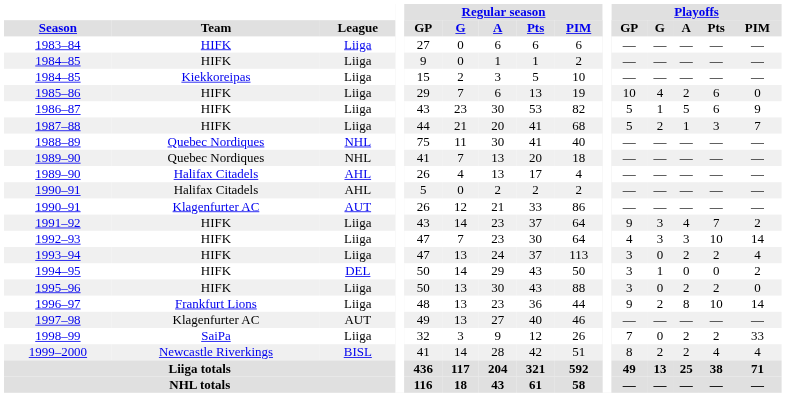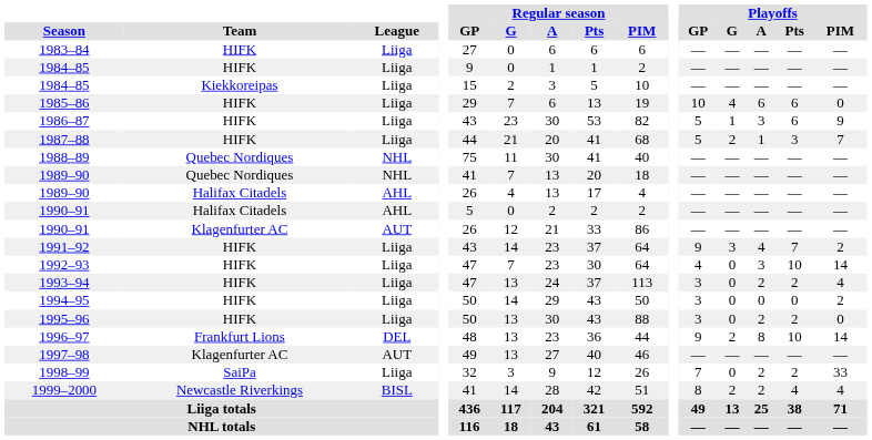 <table border="0" cellpadding="1" cellspacing="0" style="text-align:center; width:60em">
 <tr bgcolor="#e0e0e0">
 <th colspan="3" bgcolor="#ffffff"> </th>
 <th rowspan="99" bgcolor="#ffffff"> </th>
 <th colspan="5"><a href='#'>Regular season</a></th>
 <th rowspan="99" bgcolor="#ffffff"> </th>
 <th colspan="5"><a href='#'>Playoffs</a></th>
 </tr>
 <tr bgcolor="#e0e0e0">
 <th><a href='#'>Season</a></th>
 <th>Team</th>
 <th>League</th>
 <th>GP</th>
 <th><a href='#'>G</a></th>
 <th><a href='#'>A</a></th>
 <th><a href='#'>Pts</a></th>
 <th><a href='#'>PIM</a></th>
 <th>GP</th>
 <th>G</th>
 <th>A</th>
 <th>Pts</th>
 <th>PIM</th>
 </tr>
 <tr>
 <td><a href='#'>1983–84</a></td>
 <td><a href='#'>HIFK</a></td>
 <td><a href='#'>Liiga</a></td>
 <td>27</td>
 <td>0</td>
 <td>6</td>
 <td>6</td>
 <td>6</td>
 <td>—</td>
 <td>—</td>
 <td>—</td>
 <td>—</td>
 <td>—</td>
 </tr>
 <tr bgcolor="#f0f0f0">
 <td><a href='#'>1984–85</a></td>
 <td>HIFK</td>
 <td>Liiga</td>
 <td>9</td>
 <td>0</td>
 <td>1</td>
 <td>1</td>
 <td>2</td>
 <td>—</td>
 <td>—</td>
 <td>—</td>
 <td>—</td>
 <td>—</td>
 </tr>
 <tr>
 <td><a href='#'>1984–85</a></td>
 <td><a href='#'>Kiekkoreipas</a></td>
 <td>Liiga</td>
 <td>15</td>
 <td>2</td>
 <td>3</td>
 <td>5</td>
 <td>10</td>
 <td>—</td>
 <td>—</td>
 <td>—</td>
 <td>—</td>
 <td>—</td>
 </tr>
 <tr bgcolor="#f0f0f0">
 <td><a href='#'>1985–86</a></td>
 <td>HIFK</td>
 <td>Liiga</td>
 <td>29</td>
 <td>7</td>
 <td>6</td>
 <td>13</td>
 <td>19</td>
 <td>10</td>
 <td>4</td>
-<td>2</td>
+<td>6</td>
 <td>6</td>
 <td>0</td>
 </tr>
 <tr>
 <td><a href='#'>1986–87</a></td>
 <td>HIFK</td>
 <td>Liiga</td>
 <td>43</td>
 <td>23</td>
 <td>30</td>
 <td>53</td>
 <td>82</td>
 <td>5</td>
 <td>1</td>
-<td>5</td>
+<td>3</td>
 <td>6</td>
 <td>9</td>
 </tr>
 <tr bgcolor="#f0f0f0">
 <td><a href='#'>1987–88</a></td>
 <td>HIFK</td>
 <td>Liiga</td>
 <td>44</td>
 <td>21</td>
 <td>20</td>
 <td>41</td>
 <td>68</td>
 <td>5</td>
 <td>2</td>
 <td>1</td>
 <td>3</td>
 <td>7</td>
 </tr>
 <tr>
 <td><a href='#'>1988–89</a></td>
 <td><a href='#'>Quebec Nordiques</a></td>
 <td><a href='#'>NHL</a></td>
 <td>75</td>
 <td>11</td>
 <td>30</td>
 <td>41</td>
 <td>40</td>
 <td>—</td>
 <td>—</td>
 <td>—</td>
 <td>—</td>
 <td>—</td>
 </tr>
 <tr bgcolor="#f0f0f0">
 <td><a href='#'>1989–90</a></td>
 <td>Quebec Nordiques</td>
 <td>NHL</td>
 <td>41</td>
 <td>7</td>
 <td>13</td>
 <td>20</td>
 <td>18</td>
 <td>—</td>
 <td>—</td>
 <td>—</td>
 <td>—</td>
 <td>—</td>
 </tr>
 <tr>
 <td><a href='#'>1989–90</a></td>
 <td><a href='#'>Halifax Citadels</a></td>
 <td><a href='#'>AHL</a></td>
 <td>26</td>
 <td>4</td>
 <td>13</td>
 <td>17</td>
 <td>4</td>
 <td>—</td>
 <td>—</td>
 <td>—</td>
 <td>—</td>
 <td>—</td>
 </tr>
 <tr bgcolor="#f0f0f0">
 <td><a href='#'>1990–91</a></td>
 <td>Halifax Citadels</td>
 <td>AHL</td>
 <td>5</td>
 <td>0</td>
 <td>2</td>
 <td>2</td>
 <td>2</td>
 <td>—</td>
 <td>—</td>
 <td>—</td>
 <td>—</td>
 <td>—</td>
 </tr>
 <tr>
 <td><a href='#'>1990–91</a></td>
 <td><a href='#'>Klagenfurter AC</a></td>
 <td><a href='#'>AUT</a></td>
 <td>26</td>
 <td>12</td>
 <td>21</td>
 <td>33</td>
 <td>86</td>
 <td>—</td>
 <td>—</td>
 <td>—</td>
 <td>—</td>
 <td>—</td>
 </tr>
 <tr bgcolor="#f0f0f0">
 <td><a href='#'>1991–92</a></td>
 <td>HIFK</td>
 <td>Liiga</td>
 <td>43</td>
 <td>14</td>
 <td>23</td>
 <td>37</td>
 <td>64</td>
 <td>9</td>
 <td>3</td>
 <td>4</td>
 <td>7</td>
 <td>2</td>
 </tr>
 <tr>
 <td><a href='#'>1992–93</a></td>
 <td>HIFK</td>
 <td>Liiga</td>
 <td>47</td>
 <td>7</td>
 <td>23</td>
 <td>30</td>
 <td>64</td>
 <td>4</td>
-<td>3</td>
+<td>0</td>
 <td>3</td>
 <td>10</td>
 <td>14</td>
 </tr>
 <tr bgcolor="#f0f0f0">
 <td><a href='#'>1993–94</a></td>
 <td>HIFK</td>
 <td>Liiga</td>
 <td>47</td>
 <td>13</td>
 <td>24</td>
 <td>37</td>
 <td>113</td>
 <td>3</td>
 <td>0</td>
 <td>2</td>
 <td>2</td>
 <td>4</td>
 </tr>
 <tr>
 <td><a href='#'>1994–95</a></td>
 <td>HIFK</td>
-<td><a href='#'>DEL</a></td>
+<td>Liiga</td>
 <td>50</td>
 <td>14</td>
 <td>29</td>
 <td>43</td>
 <td>50</td>
 <td>3</td>
-<td>1</td>
+<td>0</td>
 <td>0</td>
 <td>0</td>
 <td>2</td>
 </tr>
 <tr bgcolor="#f0f0f0">
 <td><a href='#'>1995–96</a></td>
 <td>HIFK</td>
 <td>Liiga</td>
 <td>50</td>
 <td>13</td>
 <td>30</td>
 <td>43</td>
 <td>88</td>
 <td>3</td>
 <td>0</td>
 <td>2</td>
 <td>2</td>
 <td>0</td>
 </tr>
 <tr>
 <td><a href='#'>1996–97</a></td>
 <td><a href='#'>Frankfurt Lions</a></td>
-<td>Liiga</td>
+<td><a href='#'>DEL</a></td>
 <td>48</td>
 <td>13</td>
 <td>23</td>
 <td>36</td>
 <td>44</td>
 <td>9</td>
 <td>2</td>
 <td>8</td>
 <td>10</td>
 <td>14</td>
 </tr>
 <tr bgcolor="#f0f0f0">
 <td><a href='#'>1997–98</a></td>
 <td>Klagenfurter AC</td>
 <td>AUT</td>
 <td>49</td>
 <td>13</td>
 <td>27</td>
 <td>40</td>
 <td>46</td>
 <td>—</td>
 <td>—</td>
 <td>—</td>
 <td>—</td>
 <td>—</td>
 </tr>
 <tr>
 <td><a href='#'>1998–99</a></td>
 <td><a href='#'>SaiPa</a></td>
 <td>Liiga</td>
 <td>32</td>
 <td>3</td>
 <td>9</td>
 <td>12</td>
 <td>26</td>
 <td>7</td>
 <td>0</td>
 <td>2</td>
 <td>2</td>
 <td>33</td>
 </tr>
 <tr bgcolor="#f0f0f0">
 <td><a href='#'>1999–2000</a></td>
 <td><a href='#'>Newcastle Riverkings</a></td>
 <td><a href='#'>BISL</a></td>
 <td>41</td>
 <td>14</td>
 <td>28</td>
 <td>42</td>
 <td>51</td>
 <td>8</td>
 <td>2</td>
 <td>2</td>
 <td>4</td>
 <td>4</td>
 </tr>
 <tr>
 </tr>
 <tr bgcolor="#e0e0e0">
 <th colspan="3">Liiga totals</th>
 <th>436</th>
 <th>117</th>
 <th>204</th>
 <th>321</th>
 <th>592</th>
 <th>49</th>
 <th>13</th>
 <th>25</th>
 <th>38</th>
 <th>71</th>
 </tr>
 <tr bgcolor="#e0e0e0">
 <th colspan="3">NHL totals</th>
 <th>116</th>
 <th>18</th>
 <th>43</th>
 <th>61</th>
 <th>58</th>
 <th>—</th>
 <th>—</th>
 <th>—</th>
 <th>—</th>
 <th>—</th>
 </tr>
 </table>
